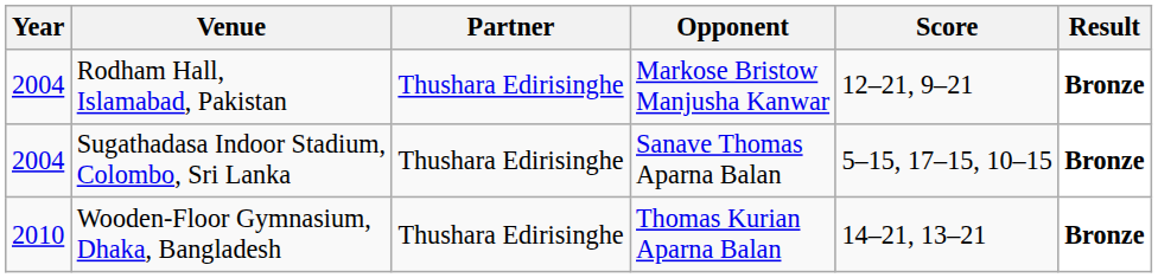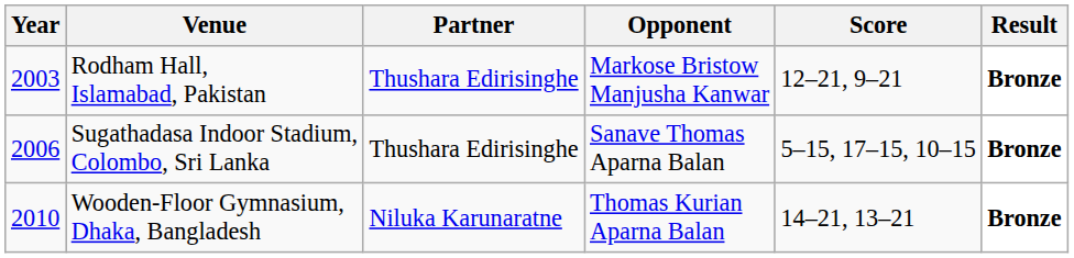 <table class="sortable wikitable" style="font-size: 90%;">
 <tr>
 <th>Year</th>
 <th>Venue</th>
 <th>Partner</th>
 <th>Opponent</th>
 <th>Score</th>
 <th>Result</th>
 </tr>
 <tr>
-<td align="center"><a href='#'>2004</a></td>
+<td align="center"><a href='#'>2003</a></td>
 <td align="left">Rodham Hall,<br><a href='#'>Islamabad</a>, Pakistan</td>
 <td align="left"> <a href='#'>Thushara Edirisinghe</a></td>
 <td align="left"> <a href='#'>Markose Bristow</a><br> <a href='#'>Manjusha Kanwar</a></td>
 <td align="left">12–21, 9–21</td>
 <td style="text-align:left; background:white"> <strong>Bronze</strong></td>
 </tr>
 <tr>
-<td align="center"><a href='#'>2004</a></td>
+<td align="center"><a href='#'>2006</a></td>
 <td align="left">Sugathadasa Indoor Stadium,<br><a href='#'>Colombo</a>, Sri Lanka</td>
 <td align="left"> Thushara Edirisinghe</td>
 <td align="left"> <a href='#'>Sanave Thomas</a><br> Aparna Balan</td>
 <td align="left">5–15, 17–15, 10–15</td>
 <td style="text-align:left; background:white"> <strong>Bronze</strong></td>
 </tr>
 <tr>
 <td align="center"><a href='#'>2010</a></td>
 <td align="left">Wooden-Floor Gymnasium,<br><a href='#'>Dhaka</a>, Bangladesh</td>
-<td align="left"> Thushara Edirisinghe</td>
+<td align="left"> <a href='#'>Niluka Karunaratne</a></td>
 <td align="left"> <a href='#'>Thomas Kurian</a><br> <a href='#'>Aparna Balan</a></td>
 <td align="left">14–21, 13–21</td>
 <td style="text-align:left; background:white"> <strong>Bronze</strong></td>
 </tr>
 </table>
